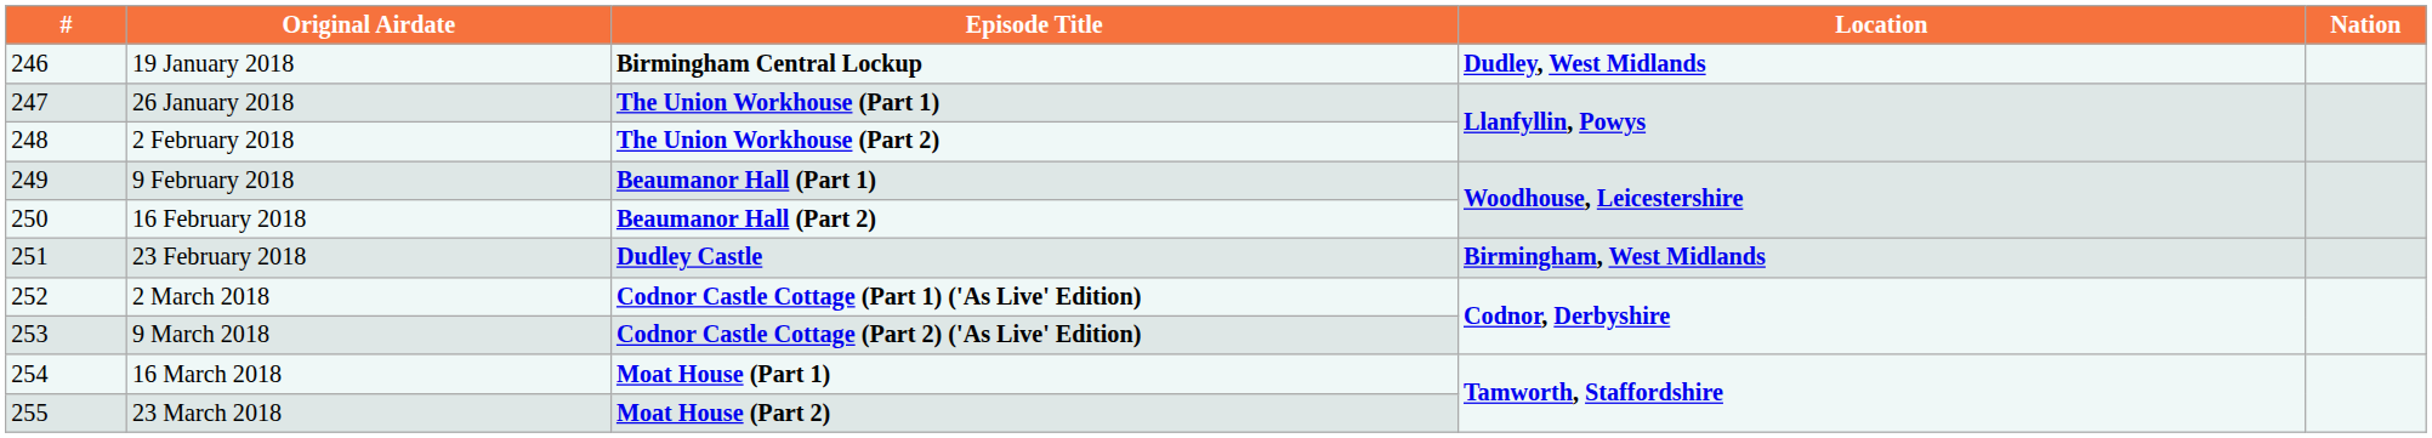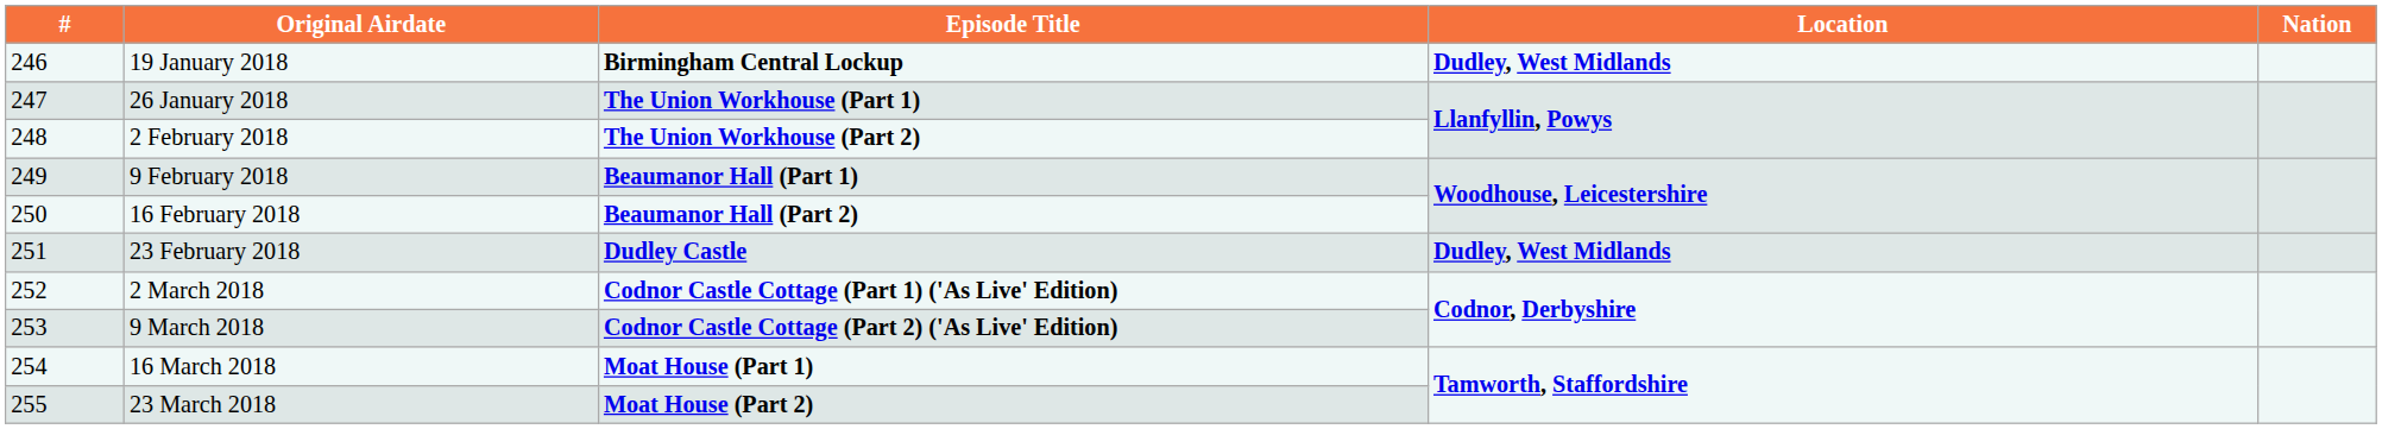 <table class="wikitable" id="series_list" style="margin: auto; width: 100%">
 <tr style="background:#964b00; color:white;">
 <th style="width:5%; background:#F6723D;"><strong>#</strong></th>
 <th style="width:20%; background:#F6723D;"><strong> Original Airdate</strong></th>
 <th style="width:35%; background:#F6723D;"><strong>Episode Title</strong></th>
 <th style="width:35%; background:#F6723D;"><strong>Location</strong></th>
 <th style="width:35%; background:#F6723D;"><strong>Nation</strong></th>
 </tr>
 <tr style="background:#eff8f7;">
 <td>246</td>
 <td>19 January 2018</td>
 <td><strong>Birmingham Central Lockup</strong></td>
 <td><strong> <a href='#'>Dudley</a>, <a href='#'>West Midlands</a></strong></td>
 <td></td>
 </tr>
 <tr style="background:#dee7e6;">
 <td>247</td>
 <td>26 January 2018</td>
 <td><strong><a href='#'>The Union Workhouse</a> (Part 1)</strong></td>
 <td rowspan="2"><strong><a href='#'>Llanfyllin</a>, <a href='#'>Powys</a></strong></td>
 <td rowspan="2"></td>
 </tr>
 <tr style="background:#eff8f7;">
 <td>248</td>
 <td>2 February 2018</td>
 <td><strong><a href='#'>The Union Workhouse</a> (Part 2)</strong></td>
 </tr>
 <tr style="background:#dee7e6;">
 <td>249</td>
 <td>9 February 2018</td>
 <td><strong><a href='#'>Beaumanor Hall</a> (Part 1)</strong></td>
 <td rowspan="2"><strong><a href='#'>Woodhouse</a>, <a href='#'>Leicestershire</a></strong></td>
 <td rowspan="2"></td>
 </tr>
 <tr style="background:#eff8f7;">
 <td>250</td>
 <td>16 February 2018</td>
 <td><strong><a href='#'>Beaumanor Hall</a> (Part 2)</strong></td>
 </tr>
 <tr style="background:#dee7e6;">
 <td>251</td>
 <td>23 February 2018</td>
 <td><strong><a href='#'>Dudley Castle</a></strong></td>
-<td><strong> <a href='#'>Birmingham</a>, <a href='#'>West Midlands</a></strong></td>
+<td><strong> <a href='#'>Dudley</a>, <a href='#'>West Midlands</a></strong></td>
 <td></td>
 </tr>
 <tr style="background:#eff8f7;">
 <td>252</td>
 <td>2 March 2018</td>
 <td><strong><a href='#'>Codnor Castle Cottage</a> (Part 1) ('As Live' Edition)</strong></td>
 <td rowspan="2"><strong><a href='#'>Codnor</a>, <a href='#'>Derbyshire</a></strong></td>
 <td rowspan="2"></td>
 </tr>
 <tr style="background:#dee7e6;">
 <td>253</td>
 <td>9 March 2018</td>
 <td><strong><a href='#'>Codnor Castle Cottage</a> (Part 2) ('As Live' Edition)</strong></td>
 </tr>
 <tr style="background:#eff8f7;">
 <td>254</td>
 <td>16 March 2018</td>
 <td><strong><a href='#'>Moat House</a> (Part 1)</strong></td>
 <td rowspan="2"><strong><a href='#'>Tamworth</a>, <a href='#'>Staffordshire</a></strong></td>
 <td rowspan="2"></td>
 </tr>
 <tr style="background:#dee7e6;">
 <td>255</td>
 <td>23 March 2018</td>
 <td><strong><a href='#'>Moat House</a> (Part 2)</strong></td>
 </tr>
 </table>
